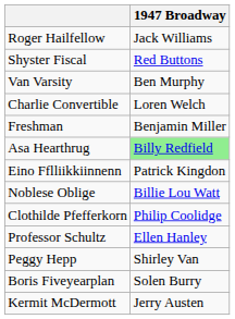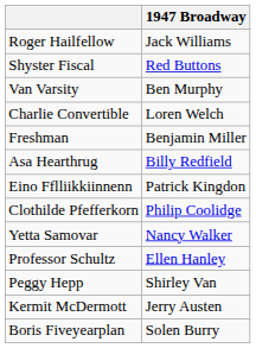 <table class="wikitable">
 <tr>
 <th></th>
 <th>1947 Broadway</th>
 </tr>
 <tr>
 <td>Roger Hailfellow</td>
 <td>Jack Williams</td>
 </tr>
 <tr>
 <td>Shyster Fiscal</td>
 <td><a href='#'>Red Buttons</a></td>
 </tr>
 <tr>
 <td>Van Varsity</td>
 <td>Ben Murphy</td>
 </tr>
 <tr>
 <td>Charlie Convertible</td>
 <td>Loren Welch</td>
 </tr>
 <tr>
 <td>Freshman</td>
 <td>Benjamin Miller</td>
 </tr>
 <tr>
 <td>Asa Hearthrug</td>
-<td style="background: lightgreen;"><a href='#'>Billy Redfield</a></td>
+<td><a href='#'>Billy Redfield</a></td>
 </tr>
 <tr>
 <td>Eino Fflliikkiinnenn</td>
 <td>Patrick Kingdon</td>
 </tr>
 <tr>
-<td>Noblese Oblige</td>
-<td><a href='#'>Billie Lou Watt</a></td>
+<td>Clothilde Pfefferkorn</td>
+<td><a href='#'>Philip Coolidge</a></td>
 </tr>
 <tr>
-<td>Clothilde Pfefferkorn</td>
-<td><a href='#'>Philip Coolidge</a></td>
+<td>Yetta Samovar</td>
+<td><a href='#'>Nancy Walker</a></td>
 </tr>
 <tr>
 <td>Professor Schultz</td>
 <td><a href='#'>Ellen Hanley</a></td>
 </tr>
 <tr>
 <td>Peggy Hepp</td>
 <td>Shirley Van</td>
 </tr>
 <tr>
+<td>Kermit McDermott</td>
+<td>Jerry Austen</td>
+</tr>
+<tr>
 <td>Boris Fiveyearplan</td>
 <td>Solen Burry</td>
 </tr>
-<tr>
-<td>Kermit McDermott</td>
-<td>Jerry Austen</td>
-</tr>
 </table>
